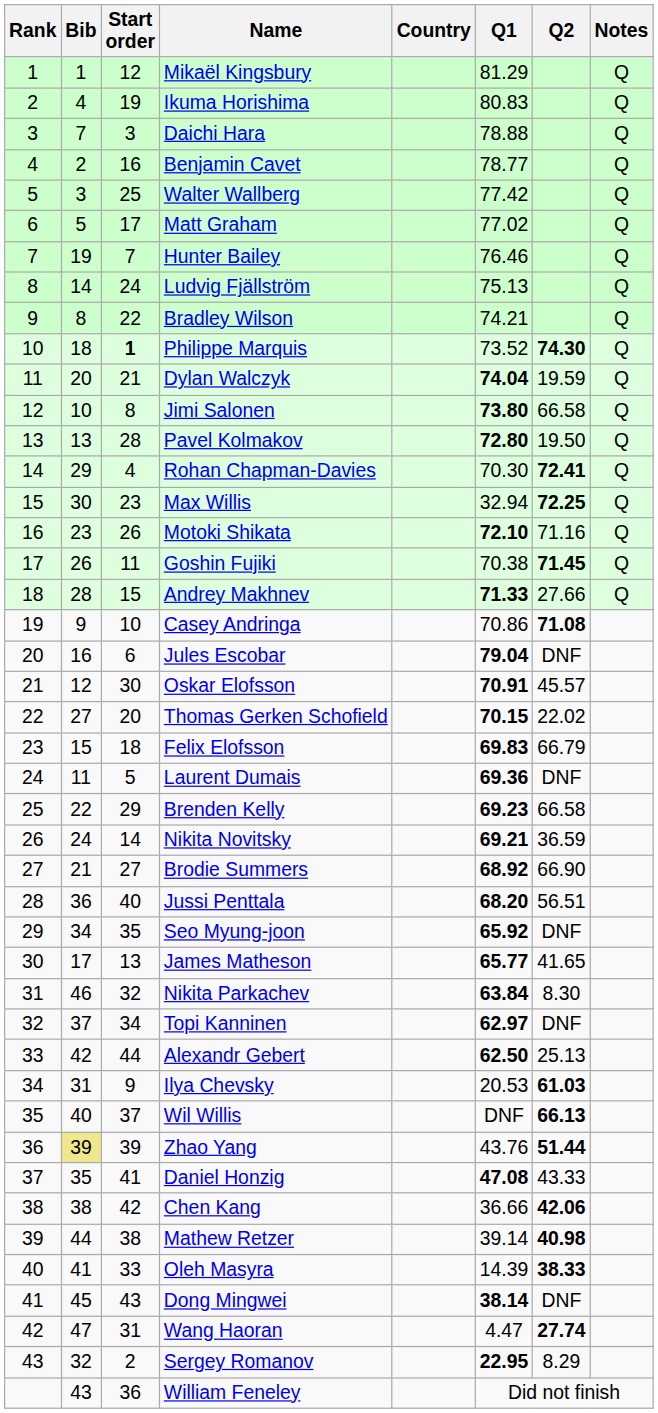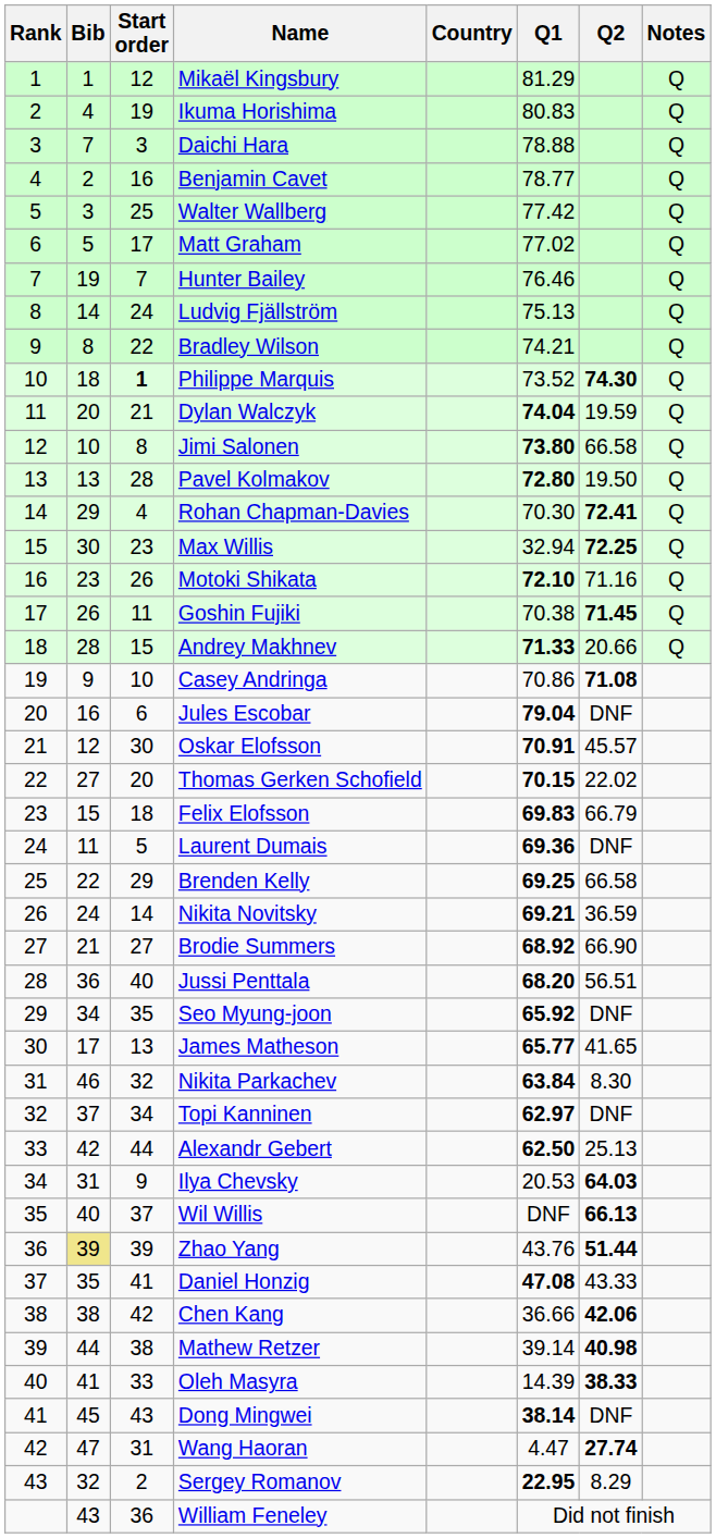 <table class="wikitable sortable" style="text-align:center">
 <tr>
 <th>Rank</th>
 <th>Bib</th>
 <th>Start<br>order</th>
 <th>Name</th>
 <th>Country</th>
 <th>Q1</th>
 <th>Q2</th>
 <th>Notes</th>
 </tr>
 <tr bgcolor=#ccffcc>
 <td>1</td>
 <td>1</td>
 <td>12</td>
 <td align=left><a href='#'>Mikaël Kingsbury</a></td>
 <td align=left></td>
 <td>81.29</td>
 <td></td>
 <td>Q</td>
 </tr>
 <tr bgcolor=#ccffcc>
 <td>2</td>
 <td>4</td>
 <td>19</td>
 <td align=left><a href='#'>Ikuma Horishima</a></td>
 <td align=left></td>
 <td>80.83</td>
 <td></td>
 <td>Q</td>
 </tr>
 <tr bgcolor=#ccffcc>
 <td>3</td>
 <td>7</td>
 <td>3</td>
 <td align=left><a href='#'>Daichi Hara</a></td>
 <td align=left></td>
 <td>78.88</td>
 <td></td>
 <td>Q</td>
 </tr>
 <tr bgcolor=#ccffcc>
 <td>4</td>
 <td>2</td>
 <td>16</td>
 <td align=left><a href='#'>Benjamin Cavet</a></td>
 <td align=left></td>
 <td>78.77</td>
 <td></td>
 <td>Q</td>
 </tr>
 <tr bgcolor=#ccffcc>
 <td>5</td>
 <td>3</td>
 <td>25</td>
 <td align=left><a href='#'>Walter Wallberg</a></td>
 <td align=left></td>
 <td>77.42</td>
 <td></td>
 <td>Q</td>
 </tr>
 <tr bgcolor=#ccffcc>
 <td>6</td>
 <td>5</td>
 <td>17</td>
 <td align=left><a href='#'>Matt Graham</a></td>
 <td align=left></td>
 <td>77.02</td>
 <td></td>
 <td>Q</td>
 </tr>
 <tr bgcolor=#ccffcc>
 <td>7</td>
 <td>19</td>
 <td>7</td>
 <td align=left><a href='#'>Hunter Bailey</a></td>
 <td align=left></td>
 <td>76.46</td>
 <td></td>
 <td>Q</td>
 </tr>
 <tr bgcolor=#ccffcc>
 <td>8</td>
 <td>14</td>
 <td>24</td>
 <td align=left><a href='#'>Ludvig Fjällström</a></td>
 <td align=left></td>
 <td>75.13</td>
 <td></td>
 <td>Q</td>
 </tr>
 <tr bgcolor=#ccffcc>
 <td>9</td>
 <td>8</td>
 <td>22</td>
 <td align=left><a href='#'>Bradley Wilson</a></td>
 <td align=left></td>
 <td>74.21</td>
 <td></td>
 <td>Q</td>
 </tr>
 <tr bgcolor=#ddffdd>
 <td>10</td>
 <td>18</td>
 <td><strong>1</strong></td>
 <td align=left><a href='#'>Philippe Marquis</a></td>
 <td align=left></td>
 <td>73.52</td>
 <td><strong>74.30</strong></td>
 <td>Q</td>
 </tr>
 <tr bgcolor=#ddffdd>
 <td>11</td>
 <td>20</td>
 <td>21</td>
 <td align=left><a href='#'>Dylan Walczyk</a></td>
 <td align=left></td>
 <td><strong>74.04</strong></td>
 <td>19.59</td>
 <td>Q</td>
 </tr>
 <tr bgcolor=#ddffdd>
 <td>12</td>
 <td>10</td>
 <td>8</td>
 <td align=left><a href='#'>Jimi Salonen</a></td>
 <td align=left></td>
 <td><strong>73.80</strong></td>
 <td>66.58</td>
 <td>Q</td>
 </tr>
 <tr bgcolor=#ddffdd>
 <td>13</td>
 <td>13</td>
 <td>28</td>
 <td align=left><a href='#'>Pavel Kolmakov</a></td>
 <td align=left></td>
 <td><strong>72.80</strong></td>
 <td>19.50</td>
 <td>Q</td>
 </tr>
 <tr bgcolor=#ddffdd>
 <td>14</td>
 <td>29</td>
 <td>4</td>
 <td align=left><a href='#'>Rohan Chapman-Davies</a></td>
 <td align=left></td>
 <td>70.30</td>
 <td><strong>72.41</strong></td>
 <td>Q</td>
 </tr>
 <tr bgcolor=#ddffdd>
 <td>15</td>
 <td>30</td>
 <td>23</td>
 <td align=left><a href='#'>Max Willis</a></td>
 <td align=left></td>
 <td>32.94</td>
 <td><strong>72.25</strong></td>
 <td>Q</td>
 </tr>
 <tr bgcolor=#ddffdd>
 <td>16</td>
 <td>23</td>
 <td>26</td>
 <td align=left><a href='#'>Motoki Shikata</a></td>
 <td align=left></td>
 <td><strong>72.10</strong></td>
 <td>71.16</td>
 <td>Q</td>
 </tr>
 <tr bgcolor=#ddffdd>
 <td>17</td>
 <td>26</td>
 <td>11</td>
 <td align=left><a href='#'>Goshin Fujiki</a></td>
 <td align=left></td>
 <td>70.38</td>
 <td><strong>71.45</strong></td>
 <td>Q</td>
 </tr>
 <tr bgcolor=#ddffdd>
 <td>18</td>
 <td>28</td>
 <td>15</td>
 <td align=left><a href='#'>Andrey Makhnev</a></td>
 <td align=left></td>
 <td><strong>71.33</strong></td>
-<td>27.66</td>
+<td>20.66</td>
 <td>Q</td>
 </tr>
 <tr>
 <td>19</td>
 <td>9</td>
 <td>10</td>
 <td align=left><a href='#'>Casey Andringa</a></td>
 <td align=left></td>
 <td>70.86</td>
 <td><strong>71.08</strong></td>
 <td></td>
 </tr>
 <tr>
 <td>20</td>
 <td>16</td>
 <td>6</td>
 <td align=left><a href='#'>Jules Escobar</a></td>
 <td align=left></td>
 <td><strong>79.04</strong></td>
 <td>DNF</td>
 <td></td>
 </tr>
 <tr>
 <td>21</td>
 <td>12</td>
 <td>30</td>
 <td align=left><a href='#'>Oskar Elofsson</a></td>
 <td align=left></td>
 <td><strong>70.91</strong></td>
 <td>45.57</td>
 <td></td>
 </tr>
 <tr>
 <td>22</td>
 <td>27</td>
 <td>20</td>
 <td align=left><a href='#'>Thomas Gerken Schofield</a></td>
 <td align=left></td>
 <td><strong>70.15</strong></td>
 <td>22.02</td>
 <td></td>
 </tr>
 <tr>
 <td>23</td>
 <td>15</td>
 <td>18</td>
 <td align=left><a href='#'>Felix Elofsson</a></td>
 <td align=left></td>
 <td><strong>69.83</strong></td>
 <td>66.79</td>
 <td></td>
 </tr>
 <tr>
 <td>24</td>
 <td>11</td>
 <td>5</td>
 <td align=left><a href='#'>Laurent Dumais</a></td>
 <td align=left></td>
 <td><strong>69.36</strong></td>
 <td>DNF</td>
 <td></td>
 </tr>
 <tr>
 <td>25</td>
 <td>22</td>
 <td>29</td>
 <td align=left><a href='#'>Brenden Kelly</a></td>
 <td align=left></td>
-<td><strong>69.23</strong></td>
+<td><strong>69.25</strong></td>
 <td>66.58</td>
 <td></td>
 </tr>
 <tr>
 <td>26</td>
 <td>24</td>
 <td>14</td>
 <td align=left><a href='#'>Nikita Novitsky</a></td>
 <td align=left></td>
 <td><strong>69.21</strong></td>
 <td>36.59</td>
 <td></td>
 </tr>
 <tr>
 <td>27</td>
 <td>21</td>
 <td>27</td>
 <td align=left><a href='#'>Brodie Summers</a></td>
 <td align=left></td>
 <td><strong>68.92</strong></td>
 <td>66.90</td>
 <td></td>
 </tr>
 <tr>
 <td>28</td>
 <td>36</td>
 <td>40</td>
 <td align=left><a href='#'>Jussi Penttala</a></td>
 <td align=left></td>
 <td><strong>68.20</strong></td>
 <td>56.51</td>
 <td></td>
 </tr>
 <tr>
 <td>29</td>
 <td>34</td>
 <td>35</td>
 <td align=left><a href='#'>Seo Myung-joon</a></td>
 <td align=left></td>
 <td><strong>65.92</strong></td>
 <td>DNF</td>
 <td></td>
 </tr>
 <tr>
 <td>30</td>
 <td>17</td>
 <td>13</td>
 <td align=left><a href='#'>James Matheson</a></td>
 <td align=left></td>
 <td><strong>65.77</strong></td>
 <td>41.65</td>
 <td></td>
 </tr>
 <tr>
 <td>31</td>
 <td>46</td>
 <td>32</td>
 <td align=left><a href='#'>Nikita Parkachev</a></td>
 <td align=left></td>
 <td><strong>63.84</strong></td>
 <td>8.30</td>
 <td></td>
 </tr>
 <tr>
 <td>32</td>
 <td>37</td>
 <td>34</td>
 <td align=left><a href='#'>Topi Kanninen</a></td>
 <td align=left></td>
 <td><strong>62.97</strong></td>
 <td>DNF</td>
 <td></td>
 </tr>
 <tr>
 <td>33</td>
 <td>42</td>
 <td>44</td>
 <td align=left><a href='#'>Alexandr Gebert</a></td>
 <td align=left></td>
 <td><strong>62.50</strong></td>
 <td>25.13</td>
 <td></td>
 </tr>
 <tr>
 <td>34</td>
 <td>31</td>
 <td>9</td>
 <td align=left><a href='#'>Ilya Chevsky</a></td>
 <td align=left></td>
 <td>20.53</td>
-<td><strong>61.03</strong></td>
+<td><strong>64.03</strong></td>
 <td></td>
 </tr>
 <tr>
 <td>35</td>
 <td>40</td>
 <td>37</td>
 <td align=left><a href='#'>Wil Willis</a></td>
 <td align=left></td>
 <td>DNF</td>
 <td><strong>66.13</strong></td>
 <td></td>
 </tr>
 <tr>
 <td>36</td>
 <td style="background: khaki;">39</td>
 <td>39</td>
 <td align=left><a href='#'>Zhao Yang</a></td>
 <td align=left></td>
 <td>43.76</td>
 <td><strong>51.44</strong></td>
 <td></td>
 </tr>
 <tr>
 <td>37</td>
 <td>35</td>
 <td>41</td>
 <td align=left><a href='#'>Daniel Honzig</a></td>
 <td align=left></td>
 <td><strong>47.08</strong></td>
 <td>43.33</td>
 <td></td>
 </tr>
 <tr>
 <td>38</td>
 <td>38</td>
 <td>42</td>
 <td align=left><a href='#'>Chen Kang</a></td>
 <td align=left></td>
 <td>36.66</td>
 <td><strong>42.06</strong></td>
 <td></td>
 </tr>
 <tr>
 <td>39</td>
 <td>44</td>
 <td>38</td>
 <td align=left><a href='#'>Mathew Retzer</a></td>
 <td align=left></td>
 <td>39.14</td>
 <td><strong>40.98</strong></td>
 <td></td>
 </tr>
 <tr>
 <td>40</td>
 <td>41</td>
 <td>33</td>
 <td align=left><a href='#'>Oleh Masyra</a></td>
 <td align=left></td>
 <td>14.39</td>
 <td><strong>38.33</strong></td>
 <td></td>
 </tr>
 <tr>
 <td>41</td>
 <td>45</td>
 <td>43</td>
 <td align=left><a href='#'>Dong Mingwei</a></td>
 <td align=left></td>
 <td><strong>38.14</strong></td>
 <td>DNF</td>
 <td></td>
 </tr>
 <tr>
 <td>42</td>
 <td>47</td>
 <td>31</td>
 <td align=left><a href='#'>Wang Haoran</a></td>
 <td align=left></td>
 <td>4.47</td>
 <td><strong>27.74</strong></td>
 <td></td>
 </tr>
 <tr>
 <td>43</td>
 <td>32</td>
 <td>2</td>
 <td align=left><a href='#'>Sergey Romanov</a></td>
 <td align=left></td>
 <td><strong>22.95</strong></td>
 <td>8.29</td>
 <td></td>
 </tr>
 <tr>
 <td></td>
 <td>43</td>
 <td>36</td>
 <td align=left><a href='#'>William Feneley</a></td>
 <td align=left></td>
 <td colspan=3>Did not finish</td>
 </tr>
 </table>
